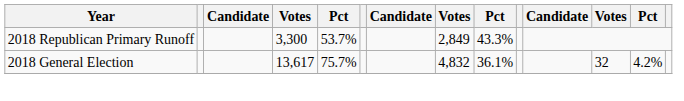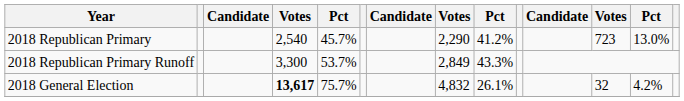 <table class="wikitable" style="margin:0.5em ; font-size:95%">
 <tr>
 <th>Year</th>
 <th></th>
 <th>Candidate</th>
 <th>Votes</th>
 <th>Pct</th>
 <th></th>
 <th>Candidate</th>
 <th>Votes</th>
 <th>Pct</th>
 <th></th>
 <th>Candidate</th>
 <th>Votes</th>
 <th>Pct</th>
 <th></th>
 </tr>
 <tr>
+<td>2018 Republican Primary</td>
+<td></td>
+<td></td>
+<td>2,540</td>
+<td>45.7%</td>
+<td></td>
+<td></td>
+<td>2,290</td>
+<td>41.2%</td>
+<td></td>
+<td></td>
+<td>723</td>
+<td>13.0%</td>
+<td></td>
+</tr>
+<tr>
 <td>2018 Republican Primary Runoff</td>
 <td></td>
 <td></td>
 <td>3,300</td>
 <td>53.7%</td>
 <td></td>
 <td></td>
 <td>2,849</td>
 <td>43.3%</td>
 <td></td>
 </tr>
 <tr>
 <td>2018 General Election</td>
 <td></td>
 <td></td>
-<td>13,617</td>
+<td><strong>13,617</strong></td>
 <td>75.7%</td>
 <td></td>
 <td></td>
 <td>4,832</td>
-<td>36.1%</td>
+<td>26.1%</td>
 <td></td>
 <td></td>
 <td>32</td>
 <td>4.2%</td>
 <td></td>
 </tr>
 <tr>
 </tr>
 </table>
